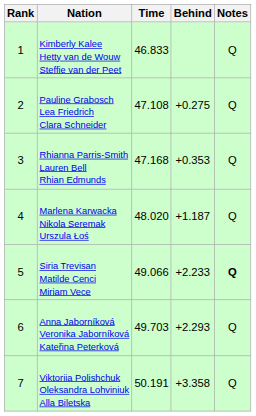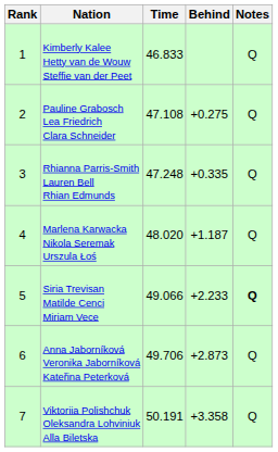 <table class="wikitable sortable" style="text-align:center">
 <tr>
 <th>Rank</th>
 <th>Nation</th>
 <th>Time</th>
 <th>Behind</th>
 <th>Notes</th>
 </tr>
 <tr bgcolor=ccffcc>
 <td>1</td>
 <td align=left><br><small><a href='#'>Kimberly Kalee</a><br><a href='#'>Hetty van de Wouw</a><br><a href='#'>Steffie van der Peet</a></small></td>
 <td>46.833</td>
 <td></td>
 <td>Q</td>
 </tr>
 <tr bgcolor=ccffcc>
 <td>2</td>
 <td align=left><br><small><a href='#'>Pauline Grabosch</a><br><a href='#'>Lea Friedrich</a><br><a href='#'>Clara Schneider</a></small></td>
 <td>47.108</td>
 <td>+0.275</td>
 <td>Q</td>
 </tr>
 <tr bgcolor=ccffcc>
 <td>3</td>
 <td align=left><br><small><a href='#'>Rhianna Parris-Smith</a><br><a href='#'>Lauren Bell</a><br><a href='#'>Rhian Edmunds</a></small></td>
-<td>47.168</td>
-<td>+0.353</td>
+<td>47.248</td>
+<td>+0.335</td>
 <td>Q</td>
 </tr>
 <tr bgcolor=ccffcc>
 <td>4</td>
 <td align=left><br><small><a href='#'>Marlena Karwacka</a><br><a href='#'>Nikola Seremak</a><br><a href='#'>Urszula Łoś</a></small></td>
 <td>48.020</td>
 <td>+1.187</td>
 <td>Q</td>
 </tr>
 <tr bgcolor=ccffcc>
 <td>5</td>
 <td align=left><br><small><a href='#'>Siria Trevisan</a><br><a href='#'>Matilde Cenci</a><br><a href='#'>Miriam Vece</a></small></td>
 <td>49.066</td>
 <td>+2.233</td>
 <td><strong>Q</strong></td>
 </tr>
 <tr bgcolor=ccffcc>
 <td>6</td>
 <td align=left><br><small><a href='#'>Anna Jaborníková</a><br><a href='#'>Veronika Jaborníková</a><br><a href='#'>Kateřina Peterková</a></small></td>
-<td>49.703</td>
-<td>+2.293</td>
+<td>49.706</td>
+<td>+2.873</td>
 <td>Q</td>
 </tr>
 <tr bgcolor=ccffcc>
 <td>7</td>
 <td align=left><br><small><a href='#'>Viktoriia Polishchuk</a><br><a href='#'>Oleksandra Lohviniuk</a><br><a href='#'>Alla Biletska</a></small></td>
 <td>50.191</td>
 <td>+3.358</td>
 <td>Q</td>
 </tr>
 </table>
